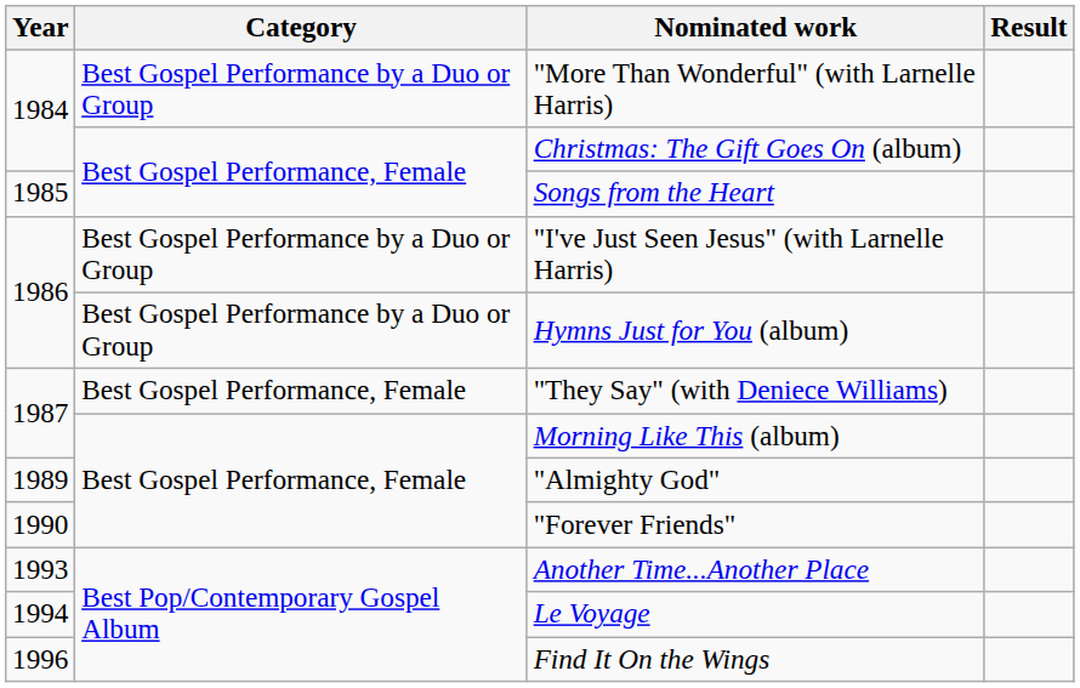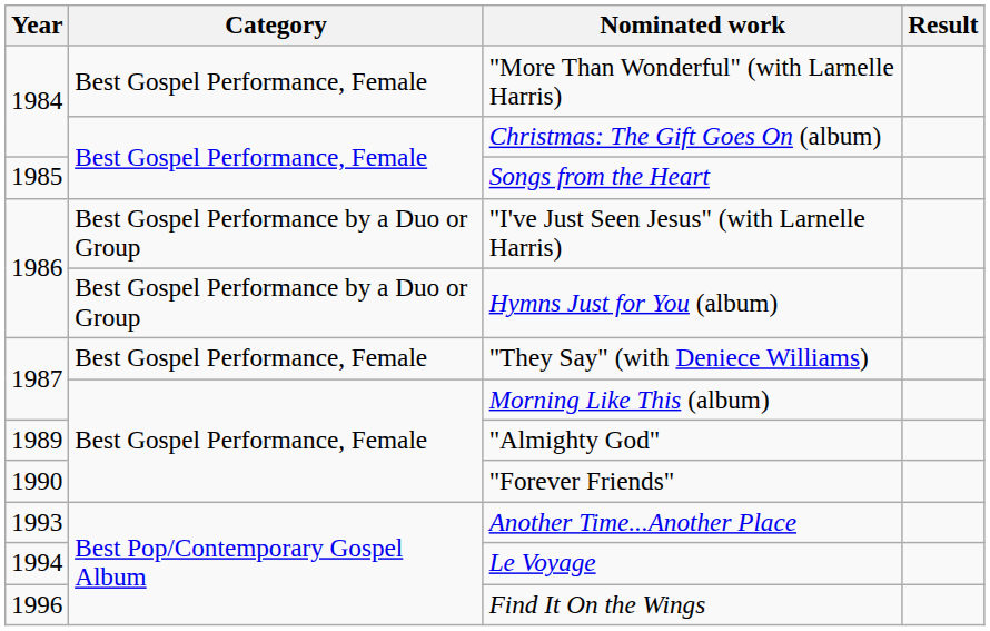 <table class="wikitable sortable">
 <tr>
 <th>Year</th>
 <th>Category</th>
 <th>Nominated work</th>
 <th>Result</th>
 </tr>
 <tr>
 <td rowspan=2>1984</td>
-<td><a href='#'>Best Gospel Performance by a Duo or Group</a></td>
+<td>Best Gospel Performance, Female</td>
 <td>"More Than Wonderful" (with Larnelle Harris)</td>
 <td></td>
 </tr>
 <tr>
 <td rowspan=2><a href='#'>Best Gospel Performance, Female</a></td>
 <td><em><a href='#'>Christmas: The Gift Goes On</a></em> (album)</td>
 <td></td>
 </tr>
 <tr>
 <td>1985</td>
 <td><em><a href='#'>Songs from the Heart</a></em></td>
 <td></td>
 </tr>
 <tr>
 <td rowspan=2>1986</td>
 <td>Best Gospel Performance by a Duo or Group</td>
 <td>"I've Just Seen Jesus" (with Larnelle Harris)</td>
 <td></td>
 </tr>
 <tr>
 <td>Best Gospel Performance by a Duo or Group</td>
 <td><em><a href='#'>Hymns Just for You</a></em> (album)</td>
 <td></td>
 </tr>
 <tr>
 <td rowspan=2>1987</td>
 <td>Best Gospel Performance, Female</td>
 <td>"They Say" (with <a href='#'>Deniece Williams</a>)</td>
 <td></td>
 </tr>
 <tr>
 <td rowspan=3>Best Gospel Performance, Female</td>
 <td><em><a href='#'>Morning Like This</a></em> (album)</td>
 <td></td>
 </tr>
 <tr>
 <td>1989</td>
 <td>"Almighty God"</td>
 <td></td>
 </tr>
 <tr>
 <td>1990</td>
 <td>"Forever Friends"</td>
 <td></td>
 </tr>
 <tr>
 <td>1993</td>
 <td rowspan=3><a href='#'>Best Pop/Contemporary Gospel Album</a></td>
 <td><em><a href='#'>Another Time...Another Place</a></em></td>
 <td></td>
 </tr>
 <tr>
 <td>1994</td>
 <td><em><a href='#'>Le Voyage</a></em></td>
 <td></td>
 </tr>
 <tr>
 <td>1996</td>
 <td><em>Find It On the Wings</em></td>
 <td></td>
 </tr>
 </table>
